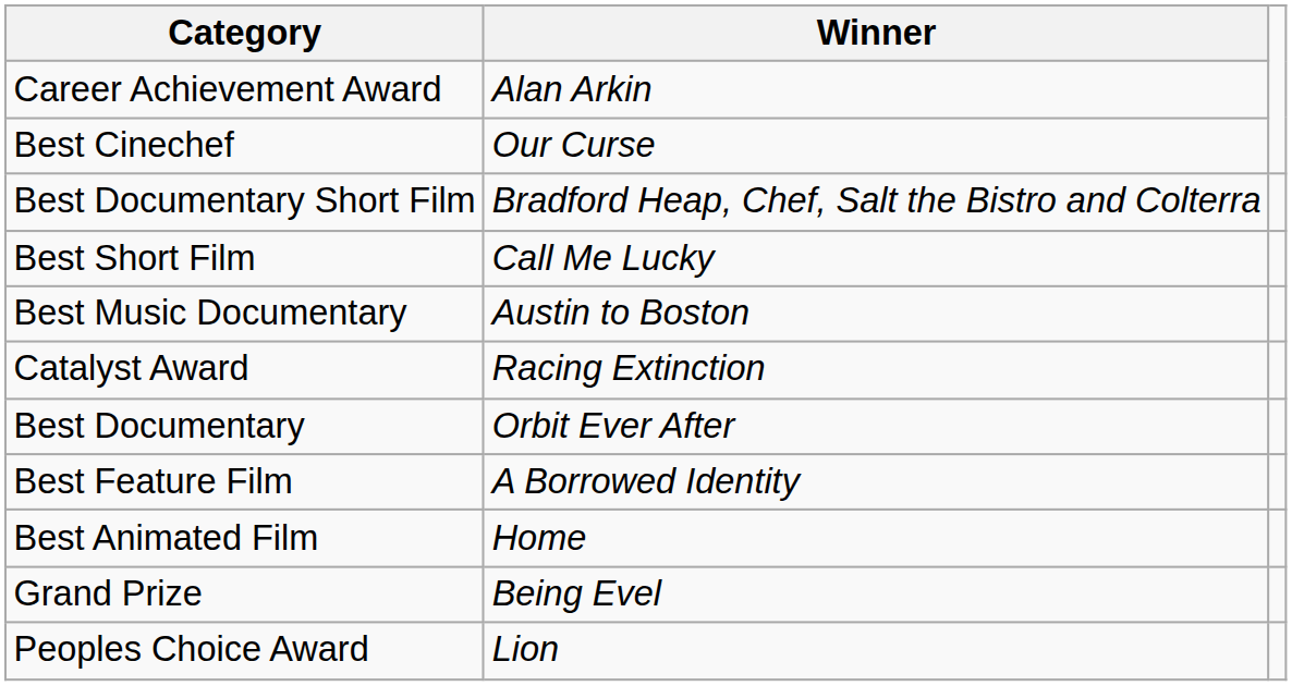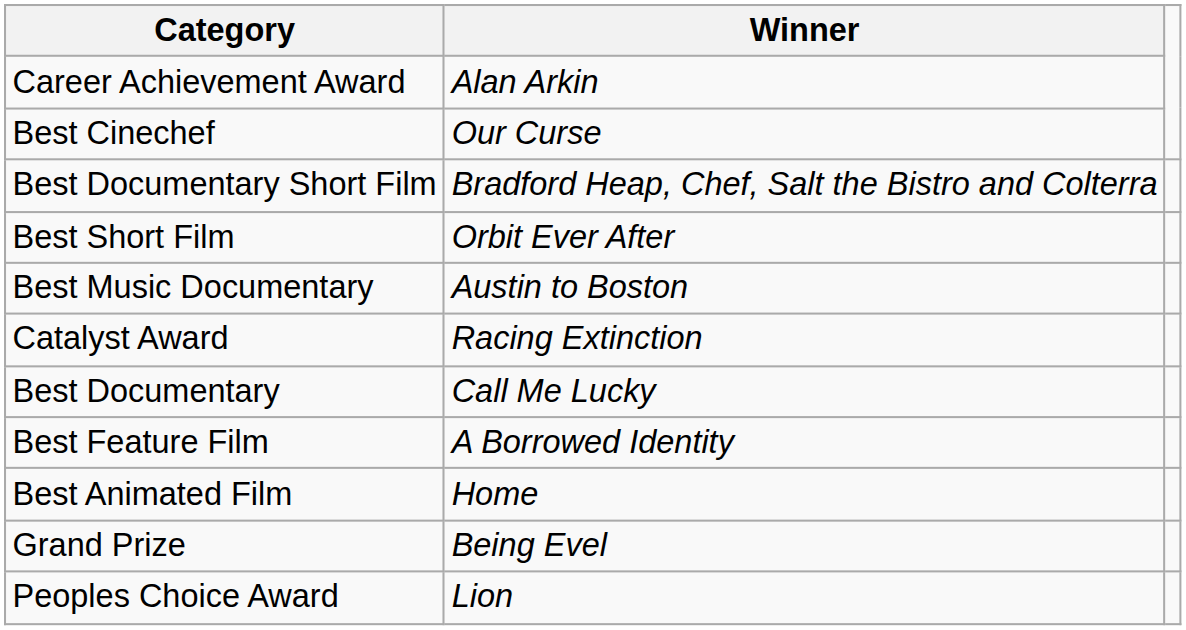 <table class="wikitable">
 <tr>
 <th>Category</th>
 <th>Winner</th>
 </tr>
 <tr>
 <td>Career Achievement Award</td>
 <td><em>Alan Arkin</em></td>
 </tr>
 <tr>
 <td>Best Cinechef</td>
 <td><em>Our Curse</em></td>
 </tr>
 <tr>
 <td>Best Documentary Short Film</td>
 <td><em>Bradford Heap, Chef, Salt the Bistro and Colterra</em></td>
 <td></td>
 </tr>
 <tr>
 <td>Best Short Film</td>
-<td><em>Call Me Lucky</em></td>
+<td><em>Orbit Ever After</em></td>
 <td></td>
 </tr>
 <tr>
 <td>Best Music Documentary</td>
 <td><em>Austin to Boston</em></td>
 <td></td>
 </tr>
 <tr>
 <td>Catalyst Award</td>
 <td><em>Racing Extinction</em></td>
 <td></td>
 </tr>
 <tr>
 <td>Best Documentary</td>
-<td><em>Orbit Ever After</em></td>
+<td><em>Call Me Lucky</em></td>
 <td></td>
 </tr>
 <tr>
 <td>Best Feature Film</td>
 <td><em>A Borrowed Identity</em></td>
 <td></td>
 </tr>
 <tr>
 <td>Best Animated Film</td>
 <td><em>Home</em></td>
 <td></td>
 </tr>
 <tr>
 <td>Grand Prize</td>
 <td><em>Being Evel</em></td>
 <td></td>
 </tr>
 <tr>
 <td>Peoples Choice Award</td>
 <td><em>Lion</em></td>
 <td></td>
 </tr>
 </table>
